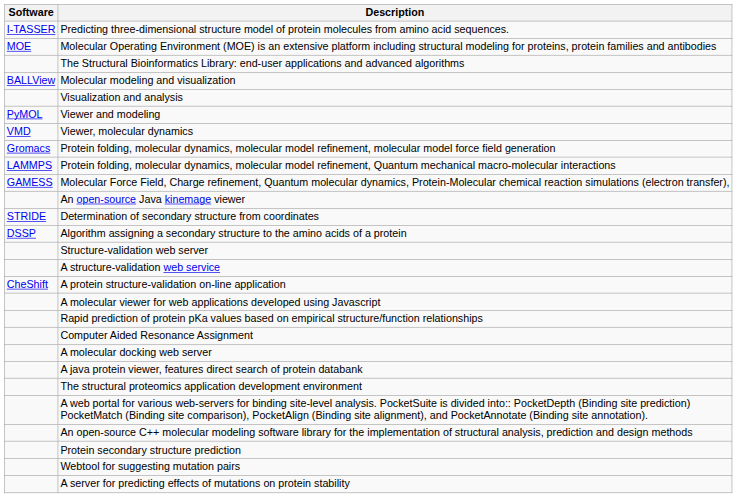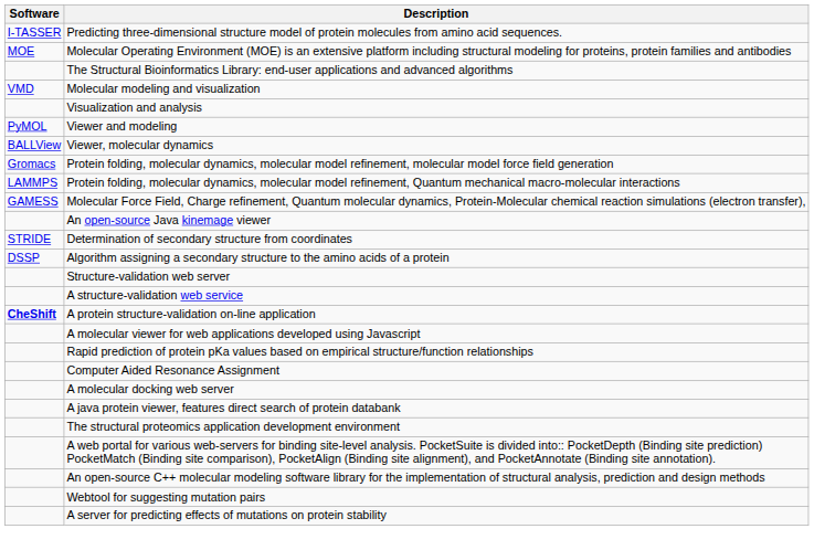 <table class="wikitable">
 <tr>
 <th>Software</th>
 <th>Description</th>
 </tr>
 <tr>
 <td><a href='#'>I-TASSER</a></td>
 <td>Predicting three-dimensional structure model of protein molecules from amino acid sequences.</td>
 </tr>
 <tr>
 <td><a href='#'>MOE</a></td>
 <td>Molecular Operating Environment (MOE) is an extensive platform including structural modeling for proteins, protein families and antibodies</td>
 </tr>
 <tr>
 <td></td>
 <td>The Structural Bioinformatics Library: end-user applications and advanced algorithms</td>
 </tr>
 <tr>
-<td><a href='#'>BALLView</a></td>
+<td><a href='#'>VMD</a></td>
 <td>Molecular modeling and visualization</td>
 </tr>
 <tr>
 <td></td>
 <td>Visualization and analysis</td>
 </tr>
 <tr>
 <td><a href='#'>PyMOL</a></td>
 <td>Viewer and modeling</td>
 </tr>
 <tr>
-<td><a href='#'>VMD</a></td>
+<td><a href='#'>BALLView</a></td>
 <td>Viewer, molecular dynamics</td>
 </tr>
 <tr>
 <td><a href='#'>Gromacs</a></td>
 <td>Protein folding, molecular dynamics, molecular model refinement, molecular model force field generation</td>
 </tr>
 <tr>
 <td><a href='#'>LAMMPS</a></td>
 <td>Protein folding, molecular dynamics, molecular model refinement, Quantum mechanical macro-molecular interactions</td>
 </tr>
 <tr>
 <td><a href='#'>GAMESS</a></td>
 <td>Molecular Force Field, Charge refinement, Quantum molecular dynamics, Protein-Molecular chemical reaction simulations (electron transfer),</td>
 </tr>
 <tr>
 <td></td>
 <td>An <a href='#'>open-source</a> Java <a href='#'>kinemage</a> viewer</td>
 </tr>
 <tr>
 <td><a href='#'>STRIDE</a></td>
 <td>Determination of secondary structure from coordinates</td>
 </tr>
 <tr>
 <td><a href='#'>DSSP</a></td>
 <td>Algorithm assigning a secondary structure to the amino acids of a protein</td>
 </tr>
 <tr>
 <td></td>
 <td>Structure-validation web server</td>
 </tr>
 <tr>
 <td></td>
 <td>A structure-validation <a href='#'>web service</a></td>
 </tr>
 <tr>
-<td><a href='#'>CheShift</a></td>
+<td><strong><a href='#'>CheShift</a></strong></td>
 <td>A protein structure-validation on-line application</td>
 </tr>
 <tr>
 <td></td>
 <td>A molecular viewer for web applications developed using Javascript</td>
 </tr>
 <tr>
 <td></td>
 <td>Rapid prediction of protein pKa values based on empirical structure/function relationships</td>
 </tr>
 <tr>
 <td></td>
 <td>Computer Aided Resonance Assignment</td>
 </tr>
 <tr>
 <td></td>
 <td>A molecular docking web server</td>
 </tr>
 <tr>
 <td></td>
 <td>A java protein viewer, features direct search of protein databank</td>
 </tr>
 <tr>
 <td></td>
 <td>The structural proteomics application development environment</td>
 </tr>
 <tr>
 <td></td>
 <td>A web portal for various web-servers for binding site-level analysis. PocketSuite is divided into:: PocketDepth (Binding site prediction)<br>PocketMatch (Binding site comparison), PocketAlign (Binding site alignment), and PocketAnnotate (Binding site annotation).</td>
 </tr>
 <tr>
 <td></td>
 <td>An open-source C++ molecular modeling software library for the implementation of structural analysis, prediction and design methods</td>
 </tr>
 <tr>
 <td></td>
-<td>Protein secondary structure prediction</td>
-</tr>
-<tr>
-<td></td>
 <td>Webtool for suggesting mutation pairs</td>
 </tr>
 <tr>
 <td></td>
 <td>A server for predicting effects of mutations on protein stability</td>
 </tr>
 </table>
